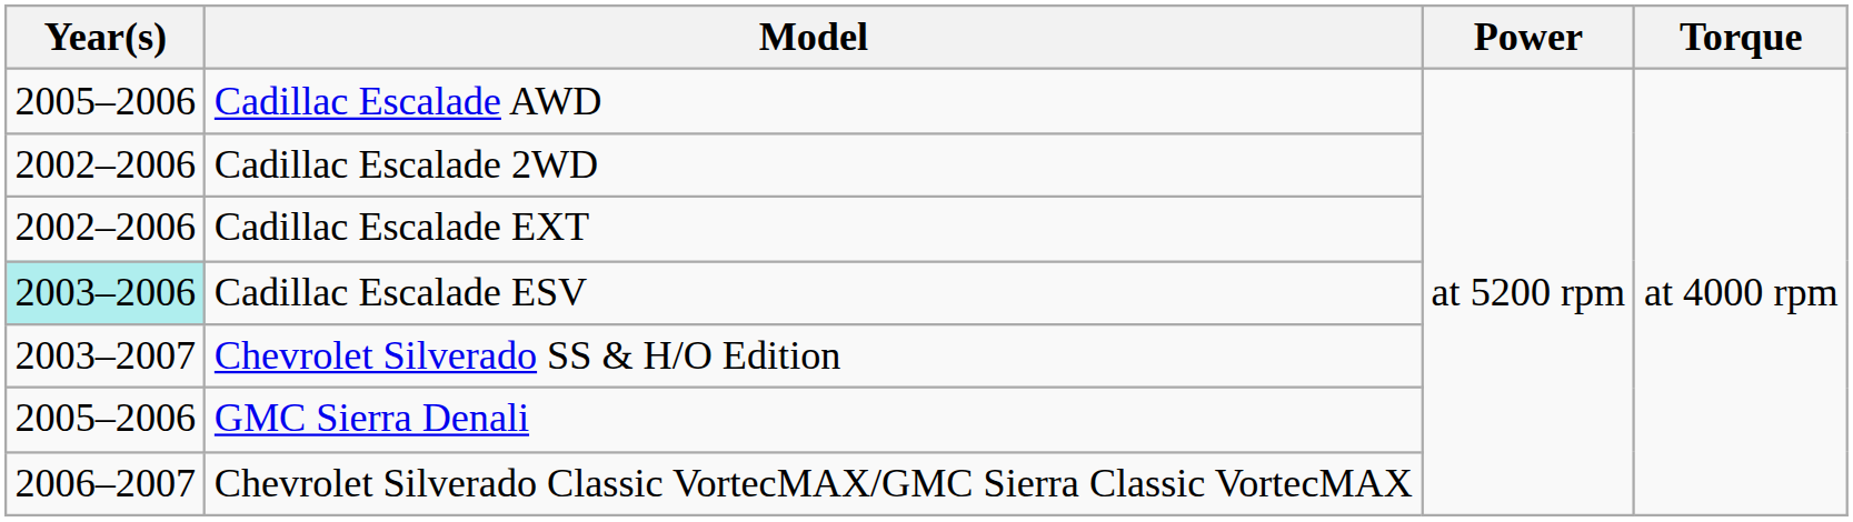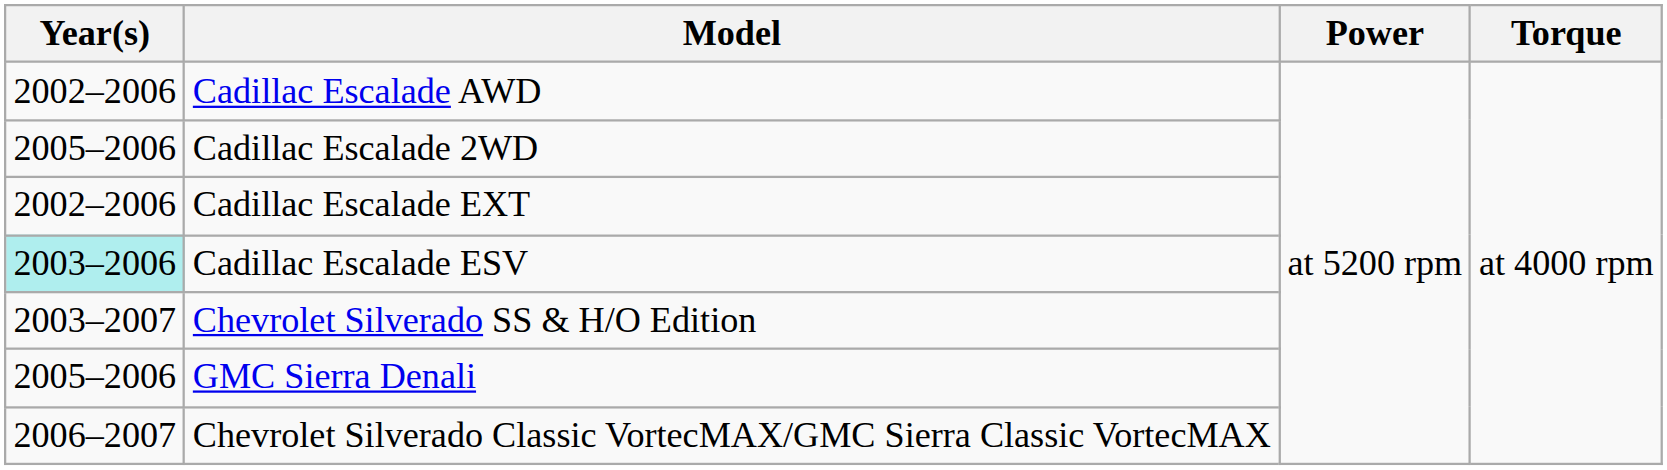 <table class="wikitable">
 <tr>
 <th scope="col">Year(s)</th>
 <th scope="col">Model</th>
 <th scope="col">Power</th>
 <th scope="col">Torque</th>
 </tr>
 <tr>
-<td>2005–2006</td>
+<td>2002–2006</td>
 <td><a href='#'>Cadillac Escalade</a> AWD</td>
 <td rowspan="7"> at 5200 rpm</td>
 <td rowspan="7"> at 4000 rpm</td>
 </tr>
 <tr>
-<td>2002–2006</td>
+<td>2005–2006</td>
 <td>Cadillac Escalade 2WD</td>
 </tr>
 <tr>
 <td>2002–2006</td>
 <td>Cadillac Escalade EXT</td>
 </tr>
 <tr>
 <td style="background: paleturquoise;">2003–2006</td>
 <td>Cadillac Escalade ESV</td>
 </tr>
 <tr>
 <td>2003–2007</td>
 <td><a href='#'>Chevrolet Silverado</a> SS & H/O Edition</td>
 </tr>
 <tr>
 <td>2005–2006</td>
 <td><a href='#'>GMC Sierra Denali</a></td>
 </tr>
 <tr>
 <td>2006–2007</td>
 <td>Chevrolet Silverado Classic VortecMAX/GMC Sierra Classic VortecMAX</td>
 </tr>
 </table>
